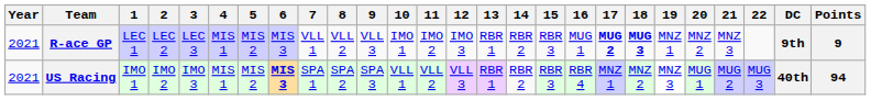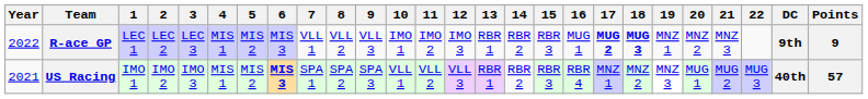 <table class="wikitable" style="text-align:center; font-size:85%">
 <tr>
 <th>Year</th>
 <th>Team</th>
 <th>1</th>
 <th>2</th>
 <th>3</th>
 <th>4</th>
 <th>5</th>
 <th>6</th>
 <th>7</th>
 <th>8</th>
 <th>9</th>
 <th>10</th>
 <th>11</th>
 <th>12</th>
 <th>13</th>
 <th>14</th>
 <th>15</th>
 <th>16</th>
 <th>17</th>
 <th>18</th>
 <th>19</th>
 <th>20</th>
 <th>21</th>
 <th>22</th>
 <th>DC</th>
 <th>Points</th>
 </tr>
 <tr>
-<td><a href='#'>2021</a></td>
+<td><a href='#'>2022</a></td>
 <th nowrap><a href='#'>R-ace GP</a></th>
 <td style="background:#CFCFFF;"><a href='#'>LEC<br>1</a><br></td>
 <td style="background:#CFCFFF;"><a href='#'>LEC<br>2</a><br></td>
 <td style="background:#CFCFFF;"><a href='#'>LEC<br>3</a><br></td>
 <td style="background:#CFCFFF;"><a href='#'>MIS<br>1</a><br></td>
 <td style="background:#CFCFFF;"><a href='#'>MIS<br>2</a><br></td>
 <td style="background:#CFCFFF;"><a href='#'>MIS<br>3</a><br></td>
 <td style="background:#;"><a href='#'>VLL<br>1</a></td>
 <td style="background:#;"><a href='#'>VLL<br>2</a></td>
 <td style="background:#;"><a href='#'>VLL<br>3</a></td>
 <td style="background:#;"><a href='#'>IMO<br>1</a></td>
 <td style="background:#;"><a href='#'>IMO<br>2</a></td>
 <td style="background:#;"><a href='#'>IMO<br>3</a></td>
 <td style="background:#;"><a href='#'>RBR<br>1</a></td>
 <td style="background:#;"><a href='#'>RBR<br>2</a></td>
 <td style="background:#;"><a href='#'>RBR<br>3</a></td>
 <td style="background:#;"><a href='#'>MUG<br>1</a></td>
 <td style="background:#;"><strong><a href='#'>MUG<br>2</a></strong></td>
 <td style="background:#;"><strong><a href='#'>MUG<br>3</a></strong></td>
 <td style="background:#;"><a href='#'>MNZ<br>1</a></td>
 <td style="background:#;"><a href='#'>MNZ<br>2</a></td>
 <td style="background:#;"><a href='#'>MNZ<br>3</a></td>
 <td></td>
 <th>9th</th>
 <th>9</th>
 </tr>
 <tr>
 <td><a href='#'>2021</a></td>
 <th nowrap><a href='#'>US Racing</a></th>
 <td style="background:#DFFFDF;"><a href='#'>IMO<br>1</a><br></td>
 <td style="background:#DFFFDF;"><a href='#'>IMO<br>2</a><br></td>
 <td style="background:#DFFFDF;"><a href='#'>IMO<br>3</a><br></td>
 <td style="background:#DFFFDF;"><a href='#'>MIS<br>1</a><br></td>
 <td style="background:#DFFFDF;"><a href='#'>MIS<br>2</a><br></td>
 <td style="background:#FFDF9F;"><strong><a href='#'>MIS<br>3</a><br></strong></td>
 <td style="background:#DFFFDF;"><a href='#'>SPA<br>1</a><br></td>
 <td style="background:#DFFFDF;"><a href='#'>SPA<br>2</a><br></td>
 <td style="background:#DFFFDF;"><a href='#'>SPA<br>3</a><br></td>
 <td style="background:#DFFFDF;"><a href='#'>VLL<br>1</a><br></td>
 <td style="background:#DFFFDF;"><a href='#'>VLL<br>2</a><br></td>
 <td style="background:#EFCFFF;"><a href='#'>VLL<br>3</a><br></td>
 <td style="background:#EFCFFF;"><a href='#'>RBR<br>1</a><br></td>
 <td style="background:#;"><a href='#'>RBR<br>2</a></td>
 <td style="background:#DFFFDF;"><a href='#'>RBR<br>3</a><br></td>
 <td style="background:#DFFFDF;"><a href='#'>RBR<br>4</a><br></td>
 <td style="background:#CFCFFF;"><a href='#'>MNZ<br>1</a><br></td>
 <td style="background:#DFFFDF;"><a href='#'>MNZ<br>2</a><br></td>
 <td style="background:#FFFFFF;"><a href='#'>MNZ<br>3</a><br></td>
 <td style="background:#DFFFDF;"><a href='#'>MUG<br>1</a><br></td>
 <td style="background:#CFCFFF;"><a href='#'>MUG<br>2</a><br></td>
 <td style="background:#CFCFFF;"><a href='#'>MUG<br>3</a><br></td>
 <th>40th</th>
-<th>94</th>
+<th>57</th>
 </tr>
 </table>
